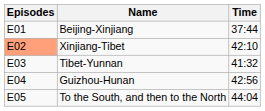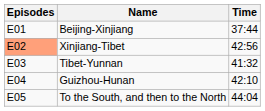 <table class="wikitable">
 <tr>
 <th>Episodes</th>
 <th>Name</th>
 <th>Time</th>
 </tr>
 <tr>
 <td>E01</td>
 <td>Beijing-Xinjiang</td>
 <td>37:44</td>
 </tr>
 <tr>
 <td style="background: lightsalmon;">E02</td>
 <td>Xinjiang-Tibet</td>
-<td>42:10</td>
+<td>42:56</td>
 </tr>
 <tr>
 <td>E03</td>
 <td>Tibet-Yunnan</td>
 <td>41:32</td>
 </tr>
 <tr>
 <td>E04</td>
 <td>Guizhou-Hunan</td>
-<td>42:56</td>
+<td>42:10</td>
 </tr>
 <tr>
 <td>E05</td>
 <td>To the South, and then to the North</td>
 <td>44:04</td>
 </tr>
 </table>
